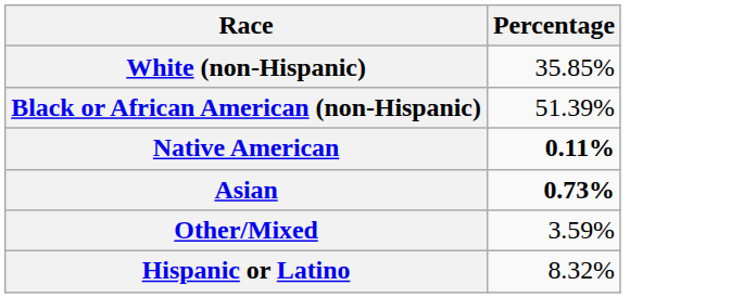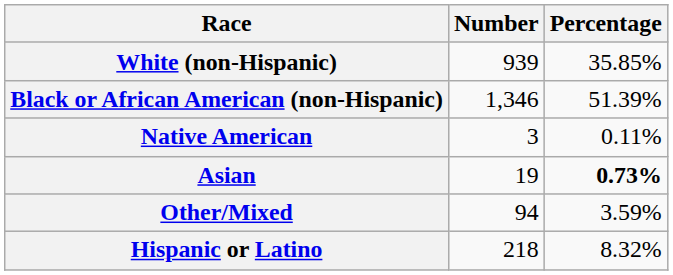 <table class="wikitable" style="text-align:right">
 <tr>
 <th scope="col">Race</th>
+<th scope="col">Number</th>
 <th scope="col">Percentage</th>
 </tr>
 <tr>
 <th scope="row"><a href='#'>White</a> (non-Hispanic)</th>
+<td>939</td>
 <td>35.85%</td>
 </tr>
 <tr>
 <th scope="row"><a href='#'>Black or African American</a> (non-Hispanic)</th>
+<td>1,346</td>
 <td>51.39%</td>
 </tr>
 <tr>
 <th scope="row"><a href='#'>Native American</a></th>
-<td><strong>0.11%</strong></td>
+<td>3</td>
+<td>0.11%</td>
 </tr>
 <tr>
 <th scope="row"><a href='#'>Asian</a></th>
+<td>19</td>
 <td><strong>0.73%</strong></td>
 </tr>
 <tr>
 <th scope="row"><a href='#'>Other/Mixed</a></th>
+<td>94</td>
 <td>3.59%</td>
 </tr>
 <tr>
 <th scope="row"><a href='#'>Hispanic</a> or <a href='#'>Latino</a></th>
+<td>218</td>
 <td>8.32%</td>
 </tr>
 </table>
